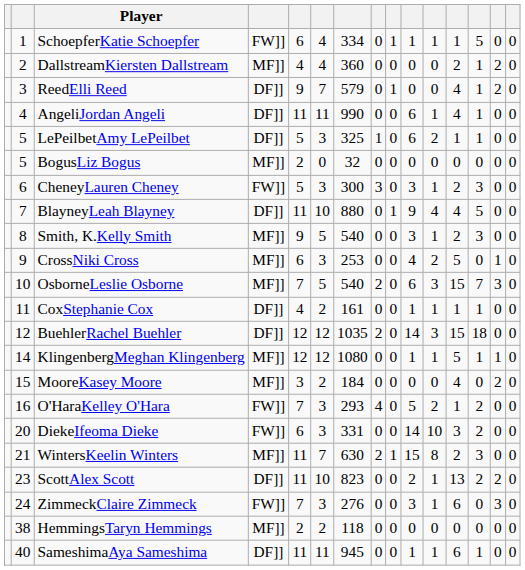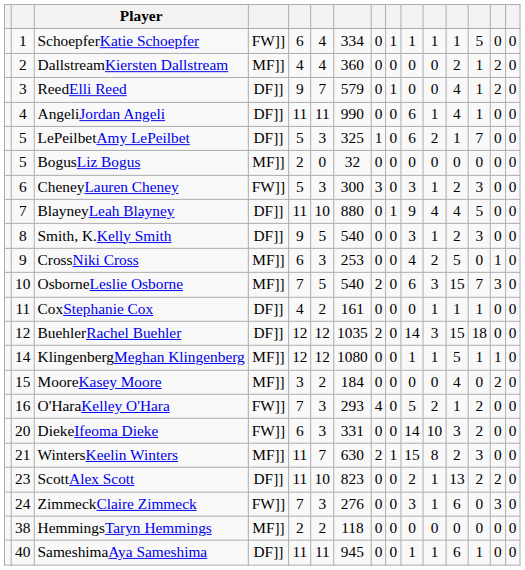 <table class="wikitable sortable">
 <tr>
 <th></th>
 <th></th>
 <th>Player</th>
 <th></th>
 <th></th>
 <th></th>
 <th></th>
 <th></th>
 <th></th>
 <th></th>
 <th></th>
 <th></th>
 <th></th>
 <th></th>
 <th></th>
 </tr>
 <tr align=center>
 <td></td>
 <td>1</td>
 <td align=left><span>Schoepfer</span><a href='#'>Katie Schoepfer</a></td>
 <td [[>FW]]</td>
 <td>6</td>
 <td>4</td>
 <td>334</td>
 <td>0</td>
 <td>1</td>
 <td>1</td>
 <td>1</td>
 <td>1</td>
 <td>5</td>
 <td>0</td>
 <td>0</td>
 </tr>
 <tr align=center>
 <td></td>
 <td>2</td>
 <td align=left><span>Dallstream</span><a href='#'>Kiersten Dallstream</a></td>
 <td [[>MF]]</td>
 <td>4</td>
 <td>4</td>
 <td>360</td>
 <td>0</td>
 <td>0</td>
 <td>0</td>
 <td>0</td>
 <td>2</td>
 <td>1</td>
 <td>2</td>
 <td>0</td>
 </tr>
 <tr align=center>
 <td></td>
 <td>3</td>
 <td align=left><span>Reed</span><a href='#'>Elli Reed</a></td>
 <td [[>DF]]</td>
 <td>9</td>
 <td>7</td>
 <td>579</td>
 <td>0</td>
 <td>1</td>
 <td>0</td>
 <td>0</td>
 <td>4</td>
 <td>1</td>
 <td>2</td>
 <td>0</td>
 </tr>
 <tr align=center>
 <td></td>
 <td>4</td>
 <td align=left><span>Angeli</span><a href='#'>Jordan Angeli</a></td>
 <td [[>DF]]</td>
 <td>11</td>
 <td>11</td>
 <td>990</td>
 <td>0</td>
 <td>0</td>
 <td>6</td>
 <td>1</td>
 <td>4</td>
 <td>1</td>
 <td>0</td>
 <td>0</td>
 </tr>
 <tr align=center>
 <td></td>
 <td>5</td>
 <td align=left><span>LePeilbet</span><a href='#'>Amy LePeilbet</a></td>
 <td [[>DF]]</td>
 <td>5</td>
 <td>3</td>
 <td>325</td>
 <td>1</td>
 <td>0</td>
 <td>6</td>
 <td>2</td>
 <td>1</td>
-<td>1</td>
+<td>7</td>
 <td>0</td>
 <td>0</td>
 </tr>
 <tr align=center>
 <td></td>
 <td>5</td>
 <td align=left><span>Bogus</span><a href='#'>Liz Bogus</a></td>
 <td [[>MF]]</td>
 <td>2</td>
 <td>0</td>
 <td>32</td>
 <td>0</td>
 <td>0</td>
 <td>0</td>
 <td>0</td>
 <td>0</td>
 <td>0</td>
 <td>0</td>
 <td>0</td>
 </tr>
 <tr align=center>
 <td></td>
 <td>6</td>
 <td align=left><span>Cheney</span><a href='#'>Lauren Cheney</a></td>
 <td [[>FW]]</td>
 <td>5</td>
 <td>3</td>
 <td>300</td>
 <td>3</td>
 <td>0</td>
 <td>3</td>
 <td>1</td>
 <td>2</td>
 <td>3</td>
 <td>0</td>
 <td>0</td>
 </tr>
 <tr align=center>
 <td></td>
 <td>7</td>
 <td align=left><span>Blayney</span><a href='#'>Leah Blayney</a></td>
 <td [[>DF]]</td>
 <td>11</td>
 <td>10</td>
 <td>880</td>
 <td>0</td>
 <td>1</td>
 <td>9</td>
 <td>4</td>
 <td>4</td>
 <td>5</td>
 <td>0</td>
 <td>0</td>
 </tr>
 <tr align=center>
 <td></td>
 <td>8</td>
 <td align=left><span>Smith, K.</span><a href='#'>Kelly Smith</a></td>
-<td [[>MF]]</td>
+<td [[>DF]]</td>
 <td>9</td>
 <td>5</td>
 <td>540</td>
 <td>0</td>
 <td>0</td>
 <td>3</td>
 <td>1</td>
 <td>2</td>
 <td>3</td>
 <td>0</td>
 <td>0</td>
 </tr>
 <tr align=center>
 <td></td>
 <td>9</td>
 <td align=left><span>Cross</span><a href='#'>Niki Cross</a></td>
 <td [[>MF]]</td>
 <td>6</td>
 <td>3</td>
 <td>253</td>
 <td>0</td>
 <td>0</td>
 <td>4</td>
 <td>2</td>
 <td>5</td>
 <td>0</td>
 <td>1</td>
 <td>0</td>
 </tr>
 <tr align=center>
 <td></td>
 <td>10</td>
 <td align=left><span>Osborne</span><a href='#'>Leslie Osborne</a></td>
 <td [[>MF]]</td>
 <td>7</td>
 <td>5</td>
 <td>540</td>
 <td>2</td>
 <td>0</td>
 <td>6</td>
 <td>3</td>
 <td>15</td>
 <td>7</td>
 <td>3</td>
 <td>0</td>
 </tr>
 <tr align=center>
 <td></td>
 <td>11</td>
 <td align=left><span>Cox</span><a href='#'>Stephanie Cox</a></td>
 <td [[>DF]]</td>
 <td>4</td>
 <td>2</td>
 <td>161</td>
 <td>0</td>
 <td>0</td>
-<td>1</td>
+<td>0</td>
 <td>1</td>
 <td>1</td>
 <td>1</td>
 <td>0</td>
 <td>0</td>
 </tr>
 <tr align=center>
 <td></td>
 <td>12</td>
 <td align=left><span>Buehler</span><a href='#'>Rachel Buehler</a></td>
 <td [[>DF]]</td>
 <td>12</td>
 <td>12</td>
 <td>1035</td>
 <td>2</td>
 <td>0</td>
 <td>14</td>
 <td>3</td>
 <td>15</td>
 <td>18</td>
 <td>0</td>
 <td>0</td>
 </tr>
 <tr align=center>
 <td></td>
 <td>14</td>
 <td align=left><span>Klingenberg</span><a href='#'>Meghan Klingenberg</a></td>
 <td [[>MF]]</td>
 <td>12</td>
 <td>12</td>
 <td>1080</td>
 <td>0</td>
 <td>0</td>
 <td>1</td>
 <td>1</td>
 <td>5</td>
 <td>1</td>
 <td>1</td>
 <td>0</td>
 </tr>
 <tr align=center>
 <td></td>
 <td>15</td>
 <td align=left><span>Moore</span><a href='#'>Kasey Moore</a></td>
 <td [[>MF]]</td>
 <td>3</td>
 <td>2</td>
 <td>184</td>
 <td>0</td>
 <td>0</td>
 <td>0</td>
 <td>0</td>
 <td>4</td>
 <td>0</td>
 <td>2</td>
 <td>0</td>
 </tr>
 <tr align=center>
 <td></td>
 <td>16</td>
 <td align=left><span>O'Hara</span><a href='#'>Kelley O'Hara</a></td>
 <td [[>FW]]</td>
 <td>7</td>
 <td>3</td>
 <td>293</td>
 <td>4</td>
 <td>0</td>
 <td>5</td>
 <td>2</td>
 <td>1</td>
 <td>2</td>
 <td>0</td>
 <td>0</td>
 </tr>
 <tr align=center>
 <td></td>
 <td>20</td>
 <td align=left><span>Dieke</span><a href='#'>Ifeoma Dieke</a></td>
 <td [[>FW]]</td>
 <td>6</td>
 <td>3</td>
 <td>331</td>
 <td>0</td>
 <td>0</td>
 <td>14</td>
 <td>10</td>
 <td>3</td>
 <td>2</td>
 <td>0</td>
 <td>0</td>
 </tr>
 <tr align=center>
 <td></td>
 <td>21</td>
 <td align=left><span>Winters</span><a href='#'>Keelin Winters</a></td>
 <td [[>MF]]</td>
 <td>11</td>
 <td>7</td>
 <td>630</td>
 <td>2</td>
 <td>1</td>
 <td>15</td>
 <td>8</td>
 <td>2</td>
 <td>3</td>
 <td>0</td>
 <td>0</td>
 </tr>
 <tr align=center>
 <td></td>
 <td>23</td>
 <td align=left><span>Scott</span><a href='#'>Alex Scott</a></td>
 <td [[>DF]]</td>
 <td>11</td>
 <td>10</td>
 <td>823</td>
 <td>0</td>
 <td>0</td>
 <td>2</td>
 <td>1</td>
 <td>13</td>
 <td>2</td>
 <td>2</td>
 <td>0</td>
 </tr>
 <tr align=center>
 <td></td>
 <td>24</td>
 <td align=left><span>Zimmeck</span><a href='#'>Claire Zimmeck</a></td>
 <td [[>FW]]</td>
 <td>7</td>
 <td>3</td>
 <td>276</td>
 <td>0</td>
 <td>0</td>
 <td>3</td>
 <td>1</td>
 <td>6</td>
 <td>0</td>
 <td>3</td>
 <td>0</td>
 </tr>
 <tr align=center>
 <td></td>
 <td>38</td>
 <td align=left><span>Hemmings</span><a href='#'>Taryn Hemmings</a></td>
 <td [[>MF]]</td>
 <td>2</td>
 <td>2</td>
 <td>118</td>
 <td>0</td>
 <td>0</td>
 <td>0</td>
 <td>0</td>
 <td>0</td>
 <td>0</td>
 <td>0</td>
 <td>0</td>
 </tr>
 <tr align=center>
 <td></td>
 <td>40</td>
 <td align=left><span>Sameshima</span><a href='#'>Aya Sameshima</a></td>
 <td [[>DF]]</td>
 <td>11</td>
 <td>11</td>
 <td>945</td>
 <td>0</td>
 <td>0</td>
 <td>1</td>
 <td>1</td>
 <td>6</td>
 <td>1</td>
 <td>0</td>
 <td>0</td>
 </tr>
 </table>
